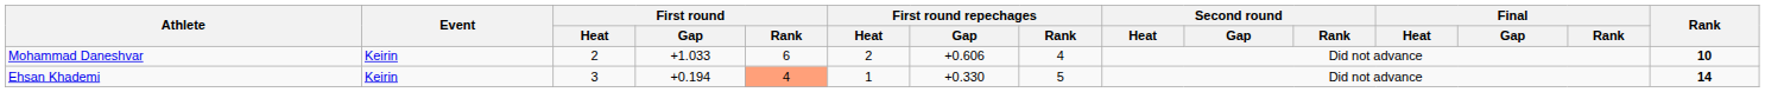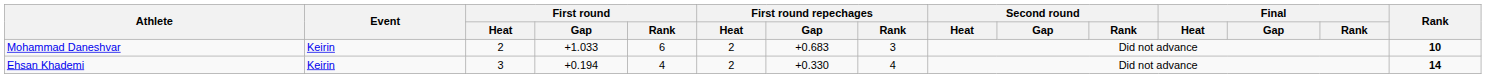 <table class="wikitable" width="98%" style="text-align:center; font-size:90%">
 <tr>
 <th rowspan="2" width="13%">Athlete</th>
 <th rowspan="2" width="7%">Event</th>
 <th colspan="3" width="10%">First round</th>
 <th colspan="3" width="10%">First round repechages</th>
 <th colspan="3" width="10%">Second round</th>
 <th colspan="3" width="10%">Final</th>
 <th rowspan="2" width="4%">Rank</th>
 </tr>
 <tr>
 <th width="3%">Heat</th>
 <th width="4%">Gap</th>
 <th>Rank</th>
 <th width="3%">Heat</th>
 <th width="4%">Gap</th>
 <th>Rank</th>
 <th width="3%">Heat</th>
 <th width="4%">Gap</th>
 <th>Rank</th>
 <th width="3%">Heat</th>
 <th width="4%">Gap</th>
 <th>Rank</th>
 </tr>
 <tr>
 <td align="left"><a href='#'>Mohammad Daneshvar</a></td>
 <td align="left"><a href='#'>Keirin</a></td>
 <td>2</td>
 <td>+1.033</td>
 <td>6</td>
 <td>2</td>
-<td>+0.606</td>
-<td>4</td>
+<td>+0.683</td>
+<td>3</td>
 <td colspan=6>Did not advance</td>
 <td align=center><strong>10</strong></td>
 </tr>
 <tr>
 <td align="left"><a href='#'>Ehsan Khademi</a></td>
 <td align="left"><a href='#'>Keirin</a></td>
 <td>3</td>
 <td>+0.194</td>
-<td style="background: lightsalmon;">4</td>
-<td>1</td>
+<td>4</td>
+<td>2</td>
 <td>+0.330</td>
-<td>5</td>
+<td>4</td>
 <td colspan=6>Did not advance</td>
 <td align=center><strong>14</strong></td>
 </tr>
 </table>
